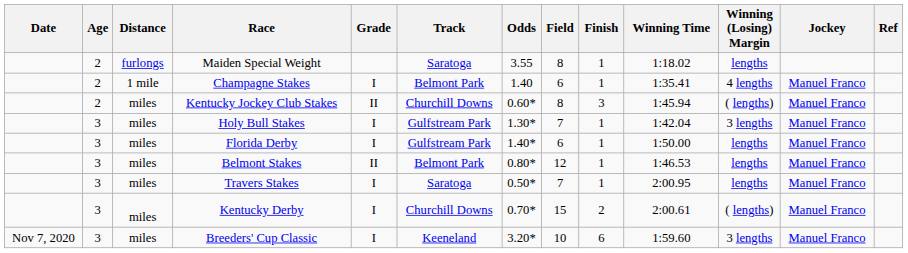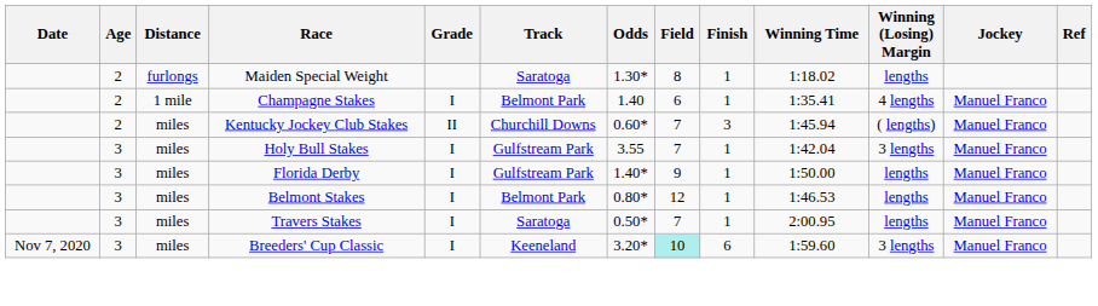 <table class = "wikitable sortable" style="text-align:center; width:90%">
 <tr>
 <th scope="col">Date</th>
 <th scope="col">Age</th>
 <th scope="col">Distance</th>
 <th scope="col">Race</th>
 <th scope="col">Grade</th>
 <th scope="col">Track</th>
 <th scope="col">Odds</th>
 <th scope="col">Field</th>
 <th scope="col">Finish</th>
 <th scope="col">Winning Time</th>
 <th scope="col">Winning<br>(Losing)<br>Margin</th>
 <th scope="col">Jockey</th>
 <th scope="col" class="unsortable">Ref</th>
 </tr>
 <tr>
 <td></td>
 <td>2</td>
 <td>  <a href='#'>furlongs</a></td>
 <td>Maiden Special Weight</td>
 <td></td>
 <td><a href='#'>Saratoga</a></td>
-<td>3.55</td>
+<td>1.30*</td>
 <td>8</td>
 <td>1</td>
 <td>1:18.02</td>
 <td> <a href='#'>lengths</a></td>
 <td></td>
 <td></td>
 </tr>
 <tr>
 <td></td>
 <td>2</td>
 <td> 1 mile</td>
 <td><a href='#'>Champagne Stakes</a></td>
 <td>I</td>
 <td><a href='#'>Belmont Park</a></td>
 <td>1.40</td>
 <td>6</td>
 <td>1</td>
 <td>1:35.41</td>
 <td>4 <a href='#'>lengths</a></td>
 <td><a href='#'>Manuel Franco</a></td>
 <td></td>
 </tr>
 <tr>
 <td></td>
 <td>2</td>
 <td>  miles</td>
 <td><a href='#'>Kentucky Jockey Club Stakes</a></td>
 <td>II</td>
 <td><a href='#'>Churchill Downs</a></td>
 <td>0.60*</td>
-<td>8</td>
+<td>7</td>
 <td>3</td>
 <td>1:45.94</td>
 <td>( <a href='#'>lengths</a>)</td>
 <td><a href='#'>Manuel Franco</a></td>
 <td></td>
 </tr>
 <tr>
 <td></td>
 <td>3</td>
 <td>  miles</td>
 <td><a href='#'>Holy Bull Stakes</a></td>
 <td>I</td>
 <td><a href='#'>Gulfstream Park</a></td>
-<td>1.30*</td>
+<td>3.55</td>
 <td>7</td>
 <td>1</td>
 <td>1:42.04</td>
 <td>3 <a href='#'>lengths</a></td>
 <td><a href='#'>Manuel Franco</a></td>
 <td></td>
 </tr>
 <tr>
 <td></td>
 <td>3</td>
 <td>  miles</td>
 <td><a href='#'>Florida Derby</a></td>
 <td>I</td>
 <td><a href='#'>Gulfstream Park</a></td>
 <td>1.40*</td>
-<td>6</td>
+<td>9</td>
 <td>1</td>
 <td>1:50.00</td>
 <td> <a href='#'>lengths</a></td>
 <td><a href='#'>Manuel Franco</a></td>
 <td></td>
 </tr>
 <tr>
 <td></td>
 <td>3</td>
 <td>  miles</td>
 <td><a href='#'>Belmont Stakes</a></td>
-<td>II</td>
+<td>I</td>
 <td><a href='#'>Belmont Park</a></td>
 <td>0.80*</td>
 <td>12</td>
 <td>1</td>
 <td>1:46.53</td>
 <td> <a href='#'>lengths</a></td>
 <td><a href='#'>Manuel Franco</a></td>
 <td></td>
 </tr>
 <tr>
 <td></td>
 <td>3</td>
 <td>  miles</td>
 <td><a href='#'>Travers Stakes</a></td>
 <td>I</td>
 <td><a href='#'>Saratoga</a></td>
 <td>0.50*</td>
 <td>7</td>
 <td>1</td>
 <td>2:00.95</td>
 <td> <a href='#'>lengths</a></td>
 <td><a href='#'>Manuel Franco</a></td>
 <td></td>
 </tr>
 <tr>
-<td></td>
-<td>3</td>
-<td> <br> miles</td>
-<td><a href='#'>Kentucky Derby</a></td>
-<td>I</td>
-<td><a href='#'>Churchill Downs</a></td>
-<td>0.70*</td>
-<td>15</td>
-<td>2</td>
-<td>2:00.61</td>
-<td>( <a href='#'>lengths</a>)</td>
-<td><a href='#'>Manuel Franco</a></td>
-<td></td>
-</tr>
-<tr>
 <td>Nov 7, 2020</td>
 <td>3</td>
 <td> miles</td>
 <td><a href='#'>Breeders' Cup Classic</a></td>
 <td>I</td>
 <td><a href='#'>Keeneland</a></td>
 <td>3.20*</td>
-<td>10</td>
+<td style="background: paleturquoise;">10</td>
 <td>6</td>
 <td>1:59.60</td>
 <td>3 <a href='#'>lengths</a></td>
 <td><a href='#'>Manuel Franco</a></td>
 <td></td>
 </tr>
 </table>
